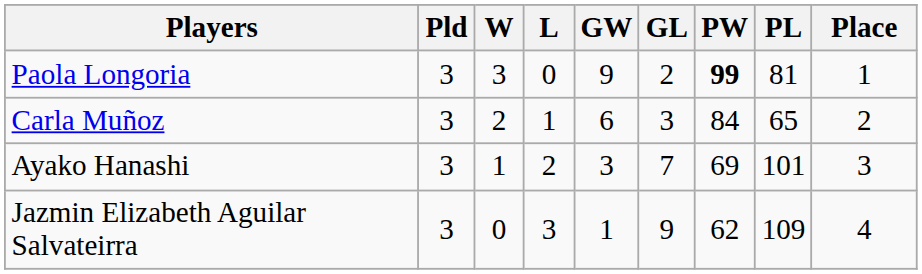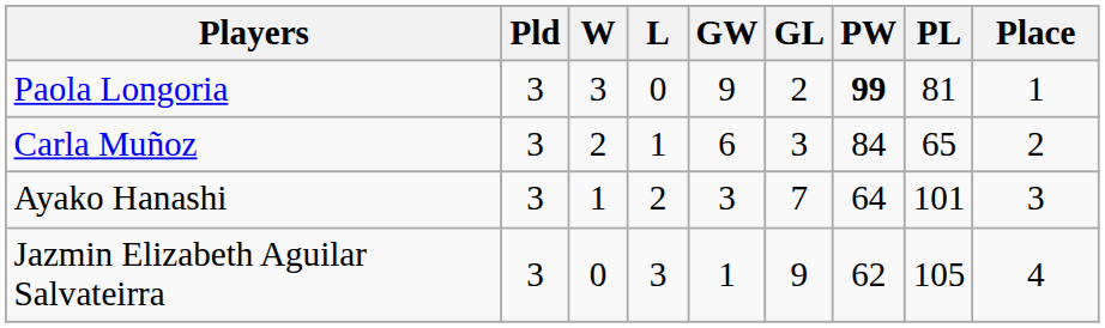 <table class=wikitable style="text-align:center">
 <tr>
 <th width=220>Players</th>
 <th width=20>Pld</th>
 <th width=20>W</th>
 <th width=20>L</th>
 <th width=20>GW</th>
 <th width=20>GL</th>
 <th width=20>PW</th>
 <th width=20>PL</th>
 <th width=50>Place</th>
 </tr>
 <tr>
 <td align=left> <a href='#'>Paola Longoria</a></td>
 <td>3</td>
 <td>3</td>
 <td>0</td>
 <td>9</td>
 <td>2</td>
 <td><strong>99</strong></td>
 <td>81</td>
 <td>1</td>
 </tr>
 <tr>
 <td align=left> <a href='#'>Carla Muñoz</a></td>
 <td>3</td>
 <td>2</td>
 <td>1</td>
 <td>6</td>
 <td>3</td>
 <td>84</td>
 <td>65</td>
 <td>2</td>
 </tr>
 <tr>
 <td align=left> Ayako Hanashi</td>
 <td>3</td>
 <td>1</td>
 <td>2</td>
 <td>3</td>
 <td>7</td>
-<td>69</td>
+<td>64</td>
 <td>101</td>
 <td>3</td>
 </tr>
 <tr>
 <td align=left> Jazmin Elizabeth Aguilar Salvateirra</td>
 <td>3</td>
 <td>0</td>
 <td>3</td>
 <td>1</td>
 <td>9</td>
 <td>62</td>
-<td>109</td>
+<td>105</td>
 <td>4</td>
 </tr>
 </table>
